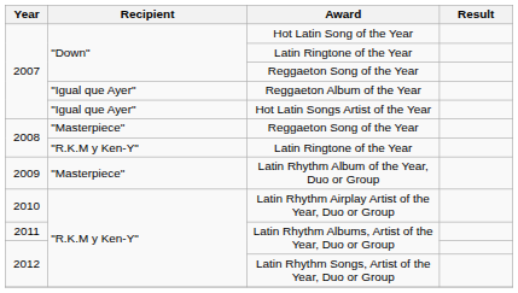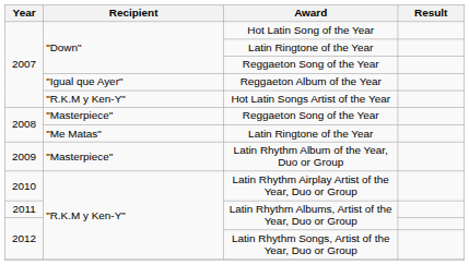 <table class="wikitable">
 <tr>
 <th width="50">Year</th>
 <th width="258">Recipient</th>
 <th width="250">Award</th>
 <th width="90">Result</th>
 </tr>
 <tr>
 <td align="center" rowspan="5">2007</td>
 <td rowspan="3">"Down"</td>
 <td align="center">Hot Latin Song of the Year</td>
 <td></td>
 </tr>
 <tr>
 <td align="center">Latin Ringtone of the Year</td>
 <td></td>
 </tr>
 <tr>
 <td align="center">Reggaeton Song of the Year</td>
 <td></td>
 </tr>
 <tr>
 <td rowspan="1">"Igual que Ayer"</td>
 <td align="center">Reggaeton Album of the Year</td>
 <td></td>
 </tr>
 <tr>
-<td rowspan="1">"Igual que Ayer"</td>
+<td rowspan="1">"R.K.M y Ken-Y"</td>
 <td align="center">Hot Latin Songs Artist of the Year</td>
 <td></td>
 </tr>
 <tr>
 <td align="center" rowspan="2">2008</td>
 <td rowspan="1">"Masterpiece"</td>
 <td align="center">Reggaeton Song of the Year</td>
 <td></td>
 </tr>
 <tr>
-<td rowspan="1">"R.K.M y Ken-Y"</td>
+<td rowspan="1">"Me Matas"</td>
 <td align="center">Latin Ringtone of the Year</td>
 <td></td>
 </tr>
 <tr>
 <td align="center" rowspan="1">2009</td>
 <td rowspan="1">"Masterpiece"</td>
 <td align="center">Latin Rhythm Album of the Year, Duo or Group</td>
 <td></td>
 </tr>
 <tr>
 <td align="center" rowspan="1">2010</td>
 <td rowspan="4">"R.K.M y Ken-Y"</td>
 <td align="center">Latin Rhythm Airplay Artist of the Year, Duo or Group</td>
 <td></td>
 </tr>
 <tr>
 <td align="center" rowspan="1">2011</td>
 <td align="center" rowspan="2">Latin Rhythm Albums, Artist of the Year, Duo or Group</td>
 <td></td>
 </tr>
 <tr>
 <td align="center" rowspan="2">2012</td>
 <td></td>
 </tr>
 <tr>
 <td align="center" rowspan="1">Latin Rhythm Songs, Artist of the Year, Duo or Group</td>
 <td></td>
 </tr>
 <tr>
 </tr>
 </table>
